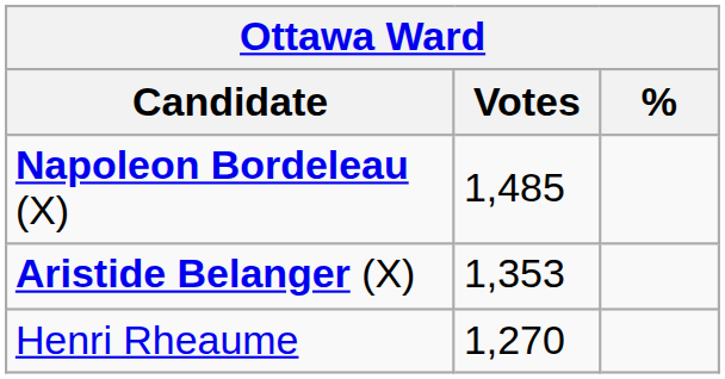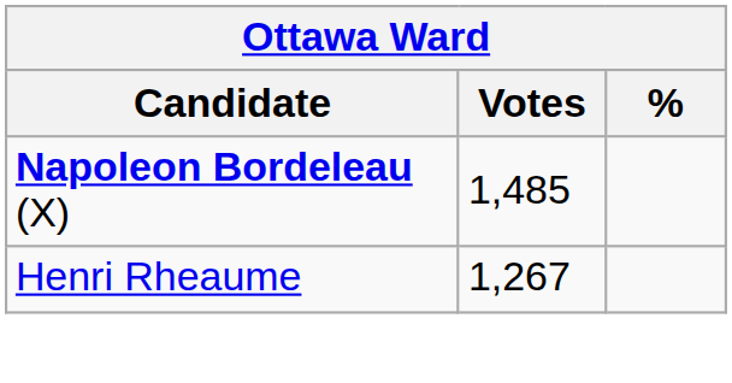 <table class="wikitable">
 <tr>
 <th colspan="3"><a href='#'>Ottawa Ward</a></th>
 </tr>
 <tr>
 <th style="width: 170px">Candidate</th>
 <th style="width: 50px">Votes</th>
 <th style="width: 40px">%</th>
 </tr>
 <tr>
 <td><strong><a href='#'>Napoleon Bordeleau</a></strong> (X)</td>
 <td>1,485</td>
 <td></td>
 </tr>
 <tr>
-<td><strong><a href='#'>Aristide Belanger</a></strong> (X)</td>
-<td>1,353</td>
-<td></td>
-</tr>
-<tr>
 <td><a href='#'>Henri Rheaume</a></td>
-<td>1,270</td>
+<td>1,267</td>
 <td></td>
 </tr>
 </table>
